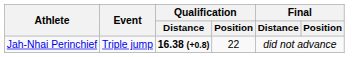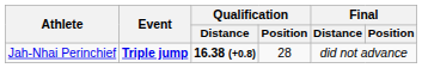 <table class=wikitable style=font-size:90%>
 <tr>
 <th rowspan=2>Athlete</th>
 <th rowspan=2>Event</th>
 <th colspan=2>Qualification</th>
 <th colspan=2>Final</th>
 </tr>
 <tr style=font-size:95%>
 <th>Distance</th>
 <th>Position</th>
 <th>Distance</th>
 <th>Position</th>
 </tr>
 <tr align=center>
 <td align=left><a href='#'>Jah-Nhai Perinchief</a></td>
-<td align=left><a href='#'>Triple jump</a></td>
+<td align=left><strong><a href='#'>Triple jump</a></strong></td>
 <td><strong>16.38 <small>(+0.8)</small></strong></td>
-<td>22</td>
+<td>28</td>
 <td colspan="2"><em>did not advance</em></td>
 </tr>
 </table>
